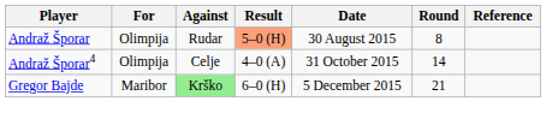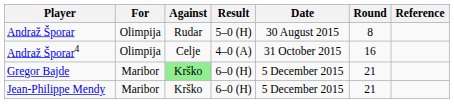 <table class="wikitable sortable" style="text-align:center; width:70%">
 <tr>
 <th>Player</th>
 <th>For</th>
 <th>Against</th>
 <th>Result</th>
 <th>Date</th>
 <th>Round</th>
 <th>Reference</th>
 </tr>
 <tr>
 <td align="left"> <a href='#'>Andraž Šporar</a></td>
 <td>Olimpija</td>
 <td>Rudar</td>
-<td style="background: lightsalmon; text-align:center">5–0 (H)</td>
+<td style="text-align:center">5–0 (H)</td>
 <td>30 August 2015</td>
 <td style="text-align:center">8</td>
 <td></td>
 </tr>
 <tr>
 <td align="left"> <a href='#'>Andraž Šporar</a><sup>4</sup></td>
 <td>Olimpija</td>
 <td>Celje</td>
 <td style="text-align:center">4–0 (A)</td>
 <td>31 October 2015</td>
-<td style="text-align:center">14</td>
+<td style="text-align:center">16</td>
 <td></td>
 </tr>
 <tr>
 <td align="left"> <a href='#'>Gregor Bajde</a></td>
 <td>Maribor</td>
 <td style="background: lightgreen;">Krško</td>
 <td style="text-align:center">6–0 (H)</td>
 <td>5 December 2015</td>
 <td style="text-align:center">21</td>
 <td></td>
 </tr>
+<tr>
+<td align="left"> <a href='#'>Jean-Philippe Mendy</a></td>
+<td>Maribor</td>
+<td>Krško</td>
+<td style="text-align:center">6–0 (H)</td>
+<td>5 December 2015</td>
+<td style="text-align:center">21</td>
+<td></td>
+</tr>
 </table>
